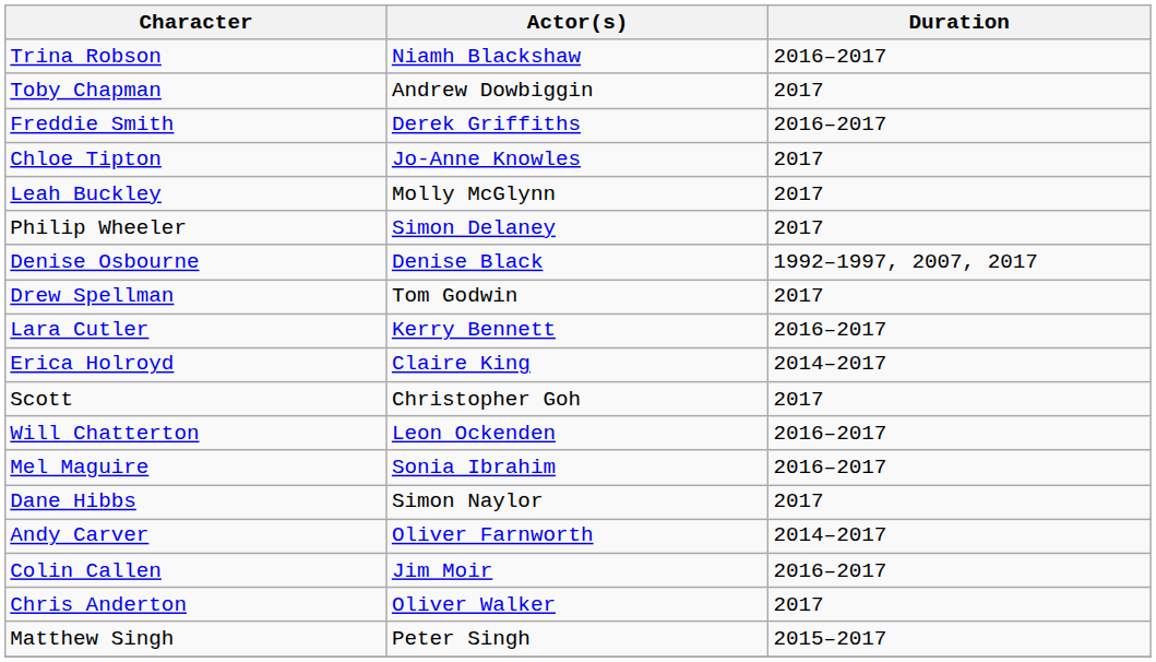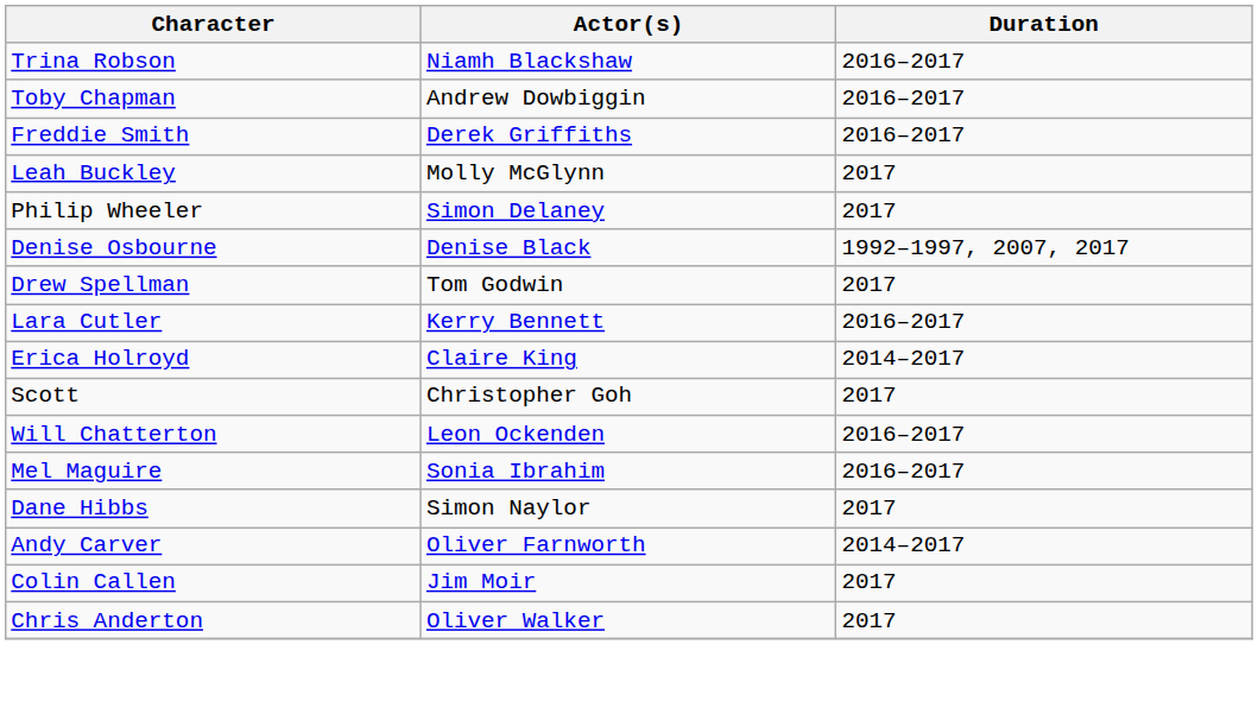 <table class="wikitable">
 <tr>
 <th scope="col" style="width:230px;">Character</th>
 <th scope="col" style="width:230px;">Actor(s)</th>
 <th scope="col" style="width:230px;">Duration</th>
 </tr>
 <tr>
 <td><a href='#'>Trina Robson</a></td>
 <td><a href='#'>Niamh Blackshaw</a></td>
 <td>2016–2017</td>
 </tr>
 <tr>
 <td><a href='#'>Toby Chapman</a></td>
 <td>Andrew Dowbiggin</td>
-<td>2017</td>
+<td>2016–2017</td>
 </tr>
 <tr>
 <td><a href='#'>Freddie Smith</a></td>
 <td><a href='#'>Derek Griffiths</a></td>
 <td>2016–2017</td>
-</tr>
-<tr>
-<td><a href='#'>Chloe Tipton</a></td>
-<td><a href='#'>Jo-Anne Knowles</a></td>
-<td>2017</td>
 </tr>
 <tr>
 <td><a href='#'>Leah Buckley</a></td>
 <td>Molly McGlynn</td>
 <td>2017</td>
 </tr>
 <tr>
 <td>Philip Wheeler</td>
 <td><a href='#'>Simon Delaney</a></td>
 <td>2017</td>
 </tr>
 <tr>
 <td><a href='#'>Denise Osbourne</a></td>
 <td><a href='#'>Denise Black</a></td>
 <td>1992–1997, 2007, 2017</td>
 </tr>
 <tr>
 <td><a href='#'>Drew Spellman</a></td>
 <td>Tom Godwin</td>
 <td>2017</td>
 </tr>
 <tr>
 <td><a href='#'>Lara Cutler</a></td>
 <td><a href='#'>Kerry Bennett</a></td>
 <td>2016–2017</td>
 </tr>
 <tr>
 <td><a href='#'>Erica Holroyd</a></td>
 <td><a href='#'>Claire King</a></td>
 <td>2014–2017</td>
 </tr>
 <tr>
 <td>Scott</td>
 <td>Christopher Goh</td>
 <td>2017</td>
 </tr>
 <tr>
 <td><a href='#'>Will Chatterton</a></td>
 <td><a href='#'>Leon Ockenden</a></td>
 <td>2016–2017</td>
 </tr>
 <tr>
 <td><a href='#'>Mel Maguire</a></td>
 <td><a href='#'>Sonia Ibrahim</a></td>
 <td>2016–2017</td>
 </tr>
 <tr>
 <td><a href='#'>Dane Hibbs</a></td>
 <td>Simon Naylor</td>
 <td>2017</td>
 </tr>
 <tr>
 <td><a href='#'>Andy Carver</a></td>
 <td><a href='#'>Oliver Farnworth</a></td>
 <td>2014–2017</td>
 </tr>
 <tr>
 <td><a href='#'>Colin Callen</a></td>
 <td><a href='#'>Jim Moir</a></td>
-<td>2016–2017</td>
+<td>2017</td>
 </tr>
 <tr>
 <td><a href='#'>Chris Anderton</a></td>
 <td><a href='#'>Oliver Walker</a></td>
 <td>2017</td>
 </tr>
 <tr>
-<td>Matthew Singh</td>
-<td>Peter Singh</td>
-<td>2015–2017</td>
-</tr>
-<tr>
 </tr>
 </table>
